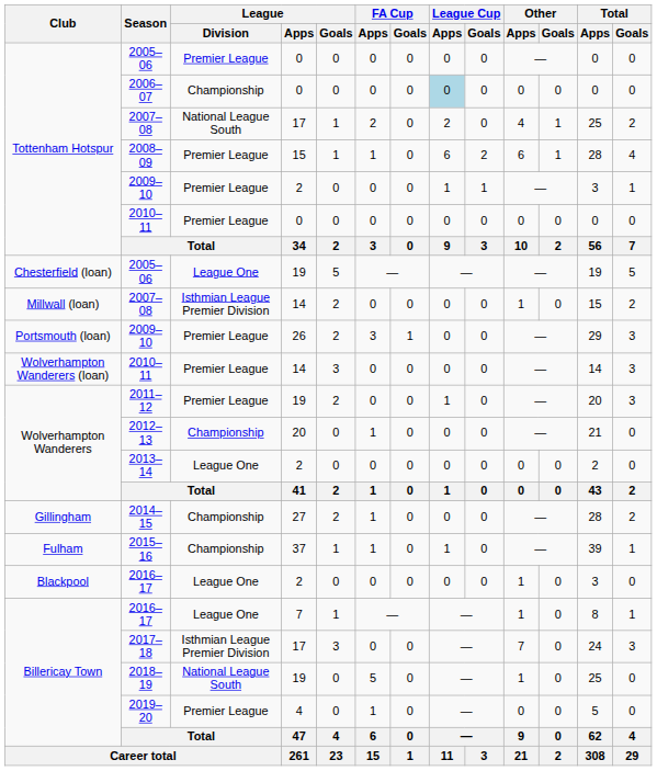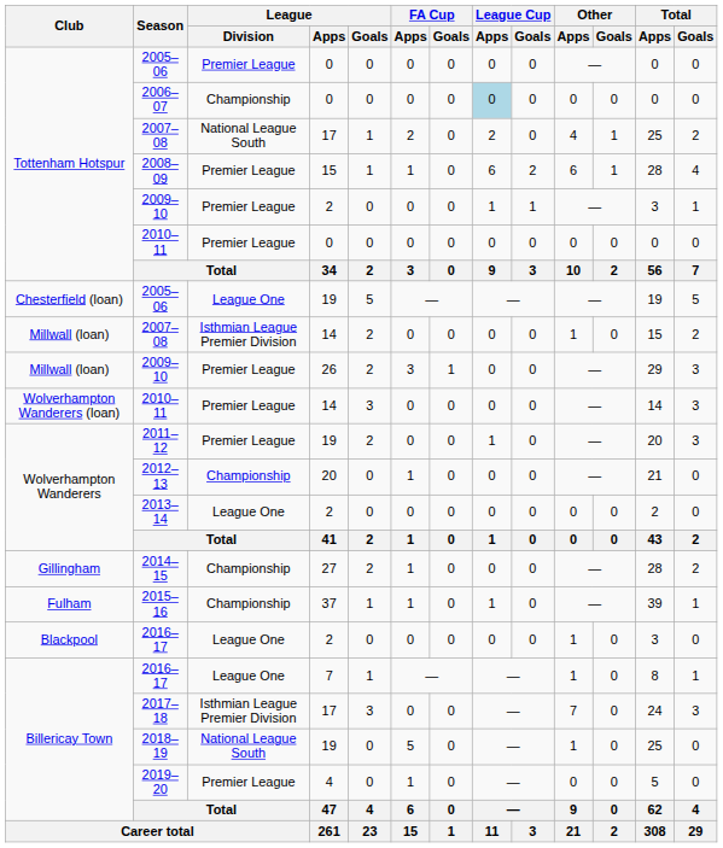 <table class="wikitable" style="text-align:center">
 <tr>
 <th rowspan="2">Club</th>
 <th rowspan="2">Season</th>
 <th colspan="3">League</th>
 <th colspan="2"><a href='#'>FA Cup</a></th>
 <th colspan="2"><a href='#'>League Cup</a></th>
 <th colspan="2">Other</th>
 <th colspan="2">Total</th>
 </tr>
 <tr>
 <th>Division</th>
 <th>Apps</th>
 <th>Goals</th>
 <th>Apps</th>
 <th>Goals</th>
 <th>Apps</th>
 <th>Goals</th>
 <th>Apps</th>
 <th>Goals</th>
 <th>Apps</th>
 <th>Goals</th>
 </tr>
 <tr>
 <td rowspan="7"><a href='#'>Tottenham Hotspur</a></td>
 <td><a href='#'>2005–06</a></td>
 <td><a href='#'>Premier League</a></td>
 <td>0</td>
 <td>0</td>
 <td>0</td>
 <td>0</td>
 <td>0</td>
 <td>0</td>
 <td colspan="2">—</td>
 <td>0</td>
 <td>0</td>
 </tr>
 <tr>
 <td><a href='#'>2006–07</a></td>
 <td>Championship</td>
 <td>0</td>
 <td>0</td>
 <td>0</td>
 <td>0</td>
 <td style="background: lightblue;">0</td>
 <td>0</td>
 <td>0</td>
 <td>0</td>
 <td>0</td>
 <td>0</td>
 </tr>
 <tr>
 <td><a href='#'>2007–08</a></td>
 <td>National League South</td>
 <td>17</td>
 <td>1</td>
 <td>2</td>
 <td>0</td>
 <td>2</td>
 <td>0</td>
 <td>4</td>
 <td>1</td>
 <td>25</td>
 <td>2</td>
 </tr>
 <tr>
 <td><a href='#'>2008–09</a></td>
 <td>Premier League</td>
 <td>15</td>
 <td>1</td>
 <td>1</td>
 <td>0</td>
 <td>6</td>
 <td>2</td>
 <td>6</td>
 <td>1</td>
 <td>28</td>
 <td>4</td>
 </tr>
 <tr>
 <td><a href='#'>2009–10</a></td>
 <td>Premier League</td>
 <td>2</td>
 <td>0</td>
 <td>0</td>
 <td>0</td>
 <td>1</td>
 <td>1</td>
 <td colspan="2">—</td>
 <td>3</td>
 <td>1</td>
 </tr>
 <tr>
 <td><a href='#'>2010–11</a></td>
 <td>Premier League</td>
 <td>0</td>
 <td>0</td>
 <td>0</td>
 <td>0</td>
 <td>0</td>
 <td>0</td>
 <td>0</td>
 <td>0</td>
 <td>0</td>
 <td>0</td>
 </tr>
 <tr>
 <th colspan=2>Total</th>
 <th>34</th>
 <th>2</th>
 <th>3</th>
 <th>0</th>
 <th>9</th>
 <th>3</th>
 <th>10</th>
 <th>2</th>
 <th>56</th>
 <th>7</th>
 </tr>
 <tr>
 <td rowspan="1"><a href='#'>Chesterfield</a> (loan)</td>
 <td><a href='#'>2005–06</a></td>
 <td><a href='#'>League One</a></td>
 <td>19</td>
 <td>5</td>
 <td colspan="2">—</td>
 <td colspan="2">—</td>
 <td colspan="2">—</td>
 <td>19</td>
 <td>5</td>
 </tr>
 <tr>
 <td rowspan="1"><a href='#'>Millwall</a> (loan)</td>
 <td><a href='#'>2007–08</a></td>
 <td><a href='#'>Isthmian League</a> Premier Division</td>
 <td>14</td>
 <td>2</td>
 <td>0</td>
 <td>0</td>
 <td>0</td>
 <td>0</td>
 <td>1</td>
 <td>0</td>
 <td>15</td>
 <td>2</td>
 </tr>
 <tr>
-<td rowspan="1"><a href='#'>Portsmouth</a> (loan)</td>
+<td rowspan="1"><a href='#'>Millwall</a> (loan)</td>
 <td><a href='#'>2009–10</a></td>
 <td>Premier League</td>
 <td>26</td>
 <td>2</td>
 <td>3</td>
 <td>1</td>
 <td>0</td>
 <td>0</td>
 <td colspan="2">—</td>
 <td>29</td>
 <td>3</td>
 </tr>
 <tr>
 <td rowspan="1"><a href='#'>Wolverhampton Wanderers</a> (loan)</td>
 <td><a href='#'>2010–11</a></td>
 <td>Premier League</td>
 <td>14</td>
 <td>3</td>
 <td>0</td>
 <td>0</td>
 <td>0</td>
 <td>0</td>
 <td colspan="2">—</td>
 <td>14</td>
 <td>3</td>
 </tr>
 <tr>
 <td rowspan="4">Wolverhampton Wanderers</td>
 <td><a href='#'>2011–12</a></td>
 <td>Premier League</td>
 <td>19</td>
 <td>2</td>
 <td>0</td>
 <td>0</td>
 <td>1</td>
 <td>0</td>
 <td colspan="2">—</td>
 <td>20</td>
 <td>3</td>
 </tr>
 <tr>
 <td><a href='#'>2012–13</a></td>
 <td><a href='#'>Championship</a></td>
 <td>20</td>
 <td>0</td>
 <td>1</td>
 <td>0</td>
 <td>0</td>
 <td>0</td>
 <td colspan="2">—</td>
 <td>21</td>
 <td>0</td>
 </tr>
 <tr>
 <td><a href='#'>2013–14</a></td>
 <td>League One</td>
 <td>2</td>
 <td>0</td>
 <td>0</td>
 <td>0</td>
 <td>0</td>
 <td>0</td>
 <td>0</td>
 <td>0</td>
 <td>2</td>
 <td>0</td>
 </tr>
 <tr>
 <th colspan=2>Total</th>
 <th>41</th>
 <th>2</th>
 <th>1</th>
 <th>0</th>
 <th>1</th>
 <th>0</th>
 <th>0</th>
 <th>0</th>
 <th>43</th>
 <th>2</th>
 </tr>
 <tr>
 <td rowspan="1"><a href='#'>Gillingham</a></td>
 <td><a href='#'>2014–15</a></td>
 <td>Championship</td>
 <td>27</td>
 <td>2</td>
 <td>1</td>
 <td>0</td>
 <td>0</td>
 <td>0</td>
 <td colspan="2">—</td>
 <td>28</td>
 <td>2</td>
 </tr>
 <tr>
 <td rowspan="1"><a href='#'>Fulham</a></td>
 <td><a href='#'>2015–16</a></td>
 <td>Championship</td>
 <td>37</td>
 <td>1</td>
 <td>1</td>
 <td>0</td>
 <td>1</td>
 <td>0</td>
 <td colspan="2">—</td>
 <td>39</td>
 <td>1</td>
 </tr>
 <tr>
 <td rowspan="1"><a href='#'>Blackpool</a></td>
 <td><a href='#'>2016–17</a></td>
 <td>League One</td>
 <td>2</td>
 <td>0</td>
 <td>0</td>
 <td>0</td>
 <td>0</td>
 <td>0</td>
 <td>1</td>
 <td>0</td>
 <td>3</td>
 <td>0</td>
 </tr>
 <tr>
 <td rowspan="5"><a href='#'>Billericay Town</a></td>
 <td><a href='#'>2016–17</a></td>
 <td>League One</td>
 <td>7</td>
 <td>1</td>
 <td colspan="2">—</td>
 <td colspan="2">—</td>
 <td>1</td>
 <td>0</td>
 <td>8</td>
 <td>1</td>
 </tr>
 <tr>
 <td><a href='#'>2017–18</a></td>
 <td>Isthmian League Premier Division</td>
 <td>17</td>
 <td>3</td>
 <td>0</td>
 <td>0</td>
 <td colspan="2">—</td>
 <td>7</td>
 <td>0</td>
 <td>24</td>
 <td>3</td>
 </tr>
 <tr>
 <td><a href='#'>2018–19</a></td>
 <td><a href='#'>National League South</a></td>
 <td>19</td>
 <td>0</td>
 <td>5</td>
 <td>0</td>
 <td colspan="2">—</td>
 <td>1</td>
 <td>0</td>
 <td>25</td>
 <td>0</td>
 </tr>
 <tr>
 <td><a href='#'>2019–20</a></td>
 <td>Premier League</td>
 <td>4</td>
 <td>0</td>
 <td>1</td>
 <td>0</td>
 <td colspan="2">—</td>
 <td>0</td>
 <td>0</td>
 <td>5</td>
 <td>0</td>
 </tr>
 <tr>
 <th colspan=2>Total</th>
 <th>47</th>
 <th>4</th>
 <th>6</th>
 <th>0</th>
 <th colspan="2">—</th>
 <th>9</th>
 <th>0</th>
 <th>62</th>
 <th>4</th>
 </tr>
 <tr>
 <th colspan=3>Career total</th>
 <th>261</th>
 <th>23</th>
 <th>15</th>
 <th>1</th>
 <th>11</th>
 <th>3</th>
 <th>21</th>
 <th>2</th>
 <th>308</th>
 <th>29</th>
 </tr>
 </table>
